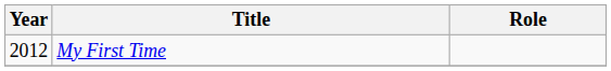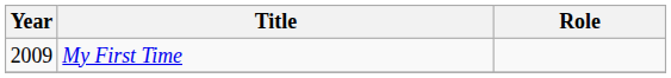 <table class="wikitable" style="width:500px">
 <tr>
 <th width=10>Year</th>
 <th>Title</th>
 <th>Role</th>
 </tr>
 <tr>
-<td>2012</td>
+<td>2009</td>
 <td><em><a href='#'>My First Time</a></em></td>
 <td></td>
 </tr>
 <tr>
 </tr>
 </table>
